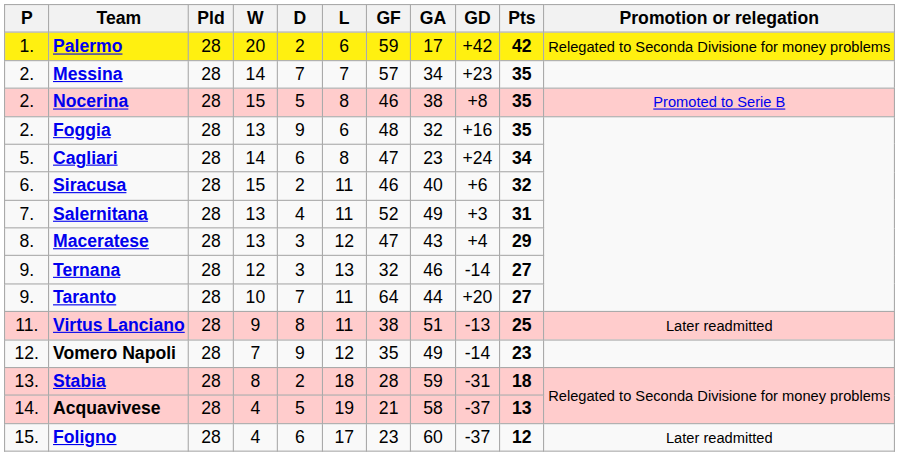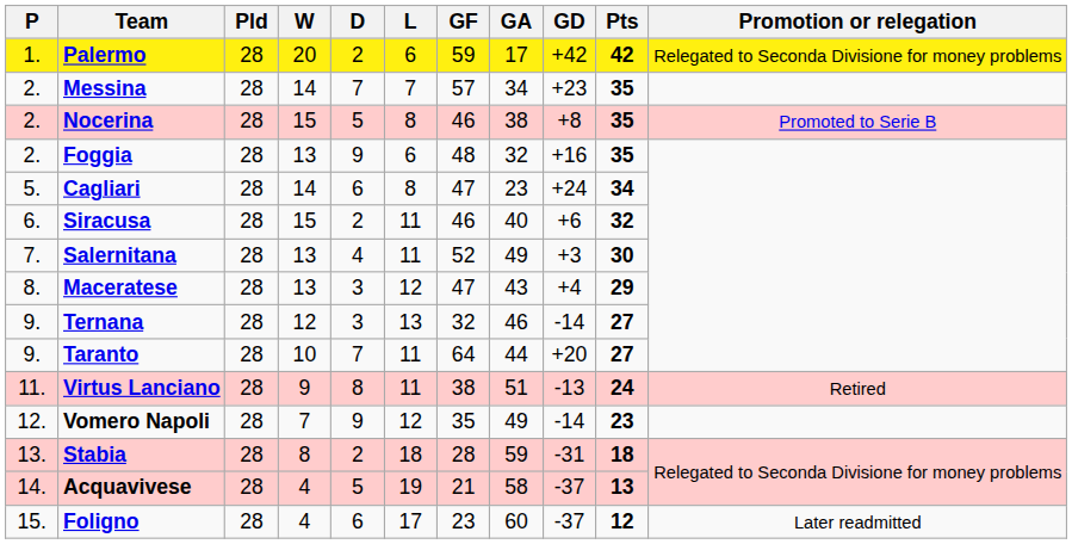 <table class="wikitable sortable" style="text-align: center;">
 <tr>
 <th width=33>P<br></th>
 <th>Team<br></th>
 <th width=33>Pld<br></th>
 <th width=33>W<br></th>
 <th width=33>D<br></th>
 <th width=33>L<br></th>
 <th width=33>GF<br></th>
 <th width=33>GA<br></th>
 <th width=33>GD<br></th>
 <th width=33>Pts<br></th>
 <th class="unsortable" width=250>Promotion or relegation<br></th>
 </tr>
 <tr style="background:#FFF010;">
 <td>1.</td>
 <td align="left"><strong><a href='#'>Palermo</a></strong></td>
 <td>28</td>
 <td>20</td>
 <td>2</td>
 <td>6</td>
 <td>59</td>
 <td>17</td>
 <td>+42</td>
 <td><strong>42</strong></td>
 <td><small>Relegated to Seconda Divisione for money problems</small></td>
 </tr>
 <tr>
 <td>2.</td>
 <td align="left"><strong><a href='#'>Messina</a></strong></td>
 <td>28</td>
 <td>14</td>
 <td>7</td>
 <td>7</td>
 <td>57</td>
 <td>34</td>
 <td>+23</td>
 <td><strong>35</strong></td>
 </tr>
 <tr style="background:#FFCCCC;">
 <td>2.</td>
 <td align="left"><strong><a href='#'>Nocerina</a></strong></td>
 <td>28</td>
 <td>15</td>
 <td>5</td>
 <td>8</td>
 <td>46</td>
 <td>38</td>
 <td>+8</td>
 <td><strong>35</strong></td>
 <td><small><a href='#'>Promoted to Serie B</a></small></td>
 </tr>
 <tr>
 <td>2.</td>
 <td align="left"><strong><a href='#'>Foggia</a></strong></td>
 <td>28</td>
 <td>13</td>
 <td>9</td>
 <td>6</td>
 <td>48</td>
 <td>32</td>
 <td>+16</td>
 <td><strong>35</strong></td>
 </tr>
 <tr>
 <td>5.</td>
 <td align="left"><strong><a href='#'>Cagliari</a></strong></td>
 <td>28</td>
 <td>14</td>
 <td>6</td>
 <td>8</td>
 <td>47</td>
 <td>23</td>
 <td>+24</td>
 <td><strong>34</strong></td>
 </tr>
 <tr>
 <td>6.</td>
 <td align="left"><strong><a href='#'>Siracusa</a></strong></td>
 <td>28</td>
 <td>15</td>
 <td>2</td>
 <td>11</td>
 <td>46</td>
 <td>40</td>
 <td>+6</td>
 <td><strong>32</strong></td>
 </tr>
 <tr>
 <td>7.</td>
 <td align="left"><strong><a href='#'>Salernitana</a></strong></td>
 <td>28</td>
 <td>13</td>
 <td>4</td>
 <td>11</td>
 <td>52</td>
 <td>49</td>
 <td>+3</td>
-<td><strong>31</strong></td>
+<td><strong>30</strong></td>
 </tr>
 <tr>
 <td>8.</td>
 <td align="left"><strong><a href='#'>Maceratese</a></strong></td>
 <td>28</td>
 <td>13</td>
 <td>3</td>
 <td>12</td>
 <td>47</td>
 <td>43</td>
 <td>+4</td>
 <td><strong>29</strong></td>
 </tr>
 <tr>
 <td>9.</td>
 <td align="left"><strong><a href='#'>Ternana</a></strong></td>
 <td>28</td>
 <td>12</td>
 <td>3</td>
 <td>13</td>
 <td>32</td>
 <td>46</td>
 <td>-14</td>
 <td><strong>27</strong></td>
 </tr>
 <tr>
 <td>9.</td>
 <td align="left"><strong><a href='#'>Taranto</a></strong></td>
 <td>28</td>
 <td>10</td>
 <td>7</td>
 <td>11</td>
 <td>64</td>
 <td>44</td>
 <td>+20</td>
 <td><strong>27</strong></td>
 </tr>
 <tr style="background:#FFCCCC;">
 <td>11.</td>
 <td align="left"><strong><a href='#'>Virtus Lanciano</a></strong></td>
 <td>28</td>
 <td>9</td>
 <td>8</td>
 <td>11</td>
 <td>38</td>
 <td>51</td>
 <td>-13</td>
-<td><strong>25</strong></td>
-<td rowspan="1"><small>Later readmitted</small></td>
+<td><strong>24</strong></td>
+<td rowspan="1"><small>Retired</small></td>
 </tr>
 <tr>
 <td>12.</td>
 <td align="left"><strong>Vomero Napoli</strong></td>
 <td>28</td>
 <td>7</td>
 <td>9</td>
 <td>12</td>
 <td>35</td>
 <td>49</td>
 <td>-14</td>
 <td><strong>23</strong></td>
 </tr>
 <tr style="background:#FFCCCC;">
 <td>13.</td>
 <td align="left"><strong><a href='#'>Stabia</a></strong></td>
 <td>28</td>
 <td>8</td>
 <td>2</td>
 <td>18</td>
 <td>28</td>
 <td>59</td>
 <td>-31</td>
 <td><strong>18</strong></td>
 <td rowspan="2"><small>Relegated to Seconda Divisione for money problems</small></td>
 </tr>
 <tr style="background:#FFCCCC;">
 <td>14.</td>
 <td align="left"><strong>Acquavivese</strong></td>
 <td>28</td>
 <td>4</td>
 <td>5</td>
 <td>19</td>
 <td>21</td>
 <td>58</td>
 <td>-37</td>
 <td><strong>13</strong></td>
 </tr>
 <tr>
 <td>15.</td>
 <td align="left"><strong><a href='#'>Foligno</a></strong></td>
 <td>28</td>
 <td>4</td>
 <td>6</td>
 <td>17</td>
 <td>23</td>
 <td>60</td>
 <td>-37</td>
 <td><strong>12</strong></td>
 <td rowspan="1"><small>Later readmitted</small></td>
 </tr>
 </table>
